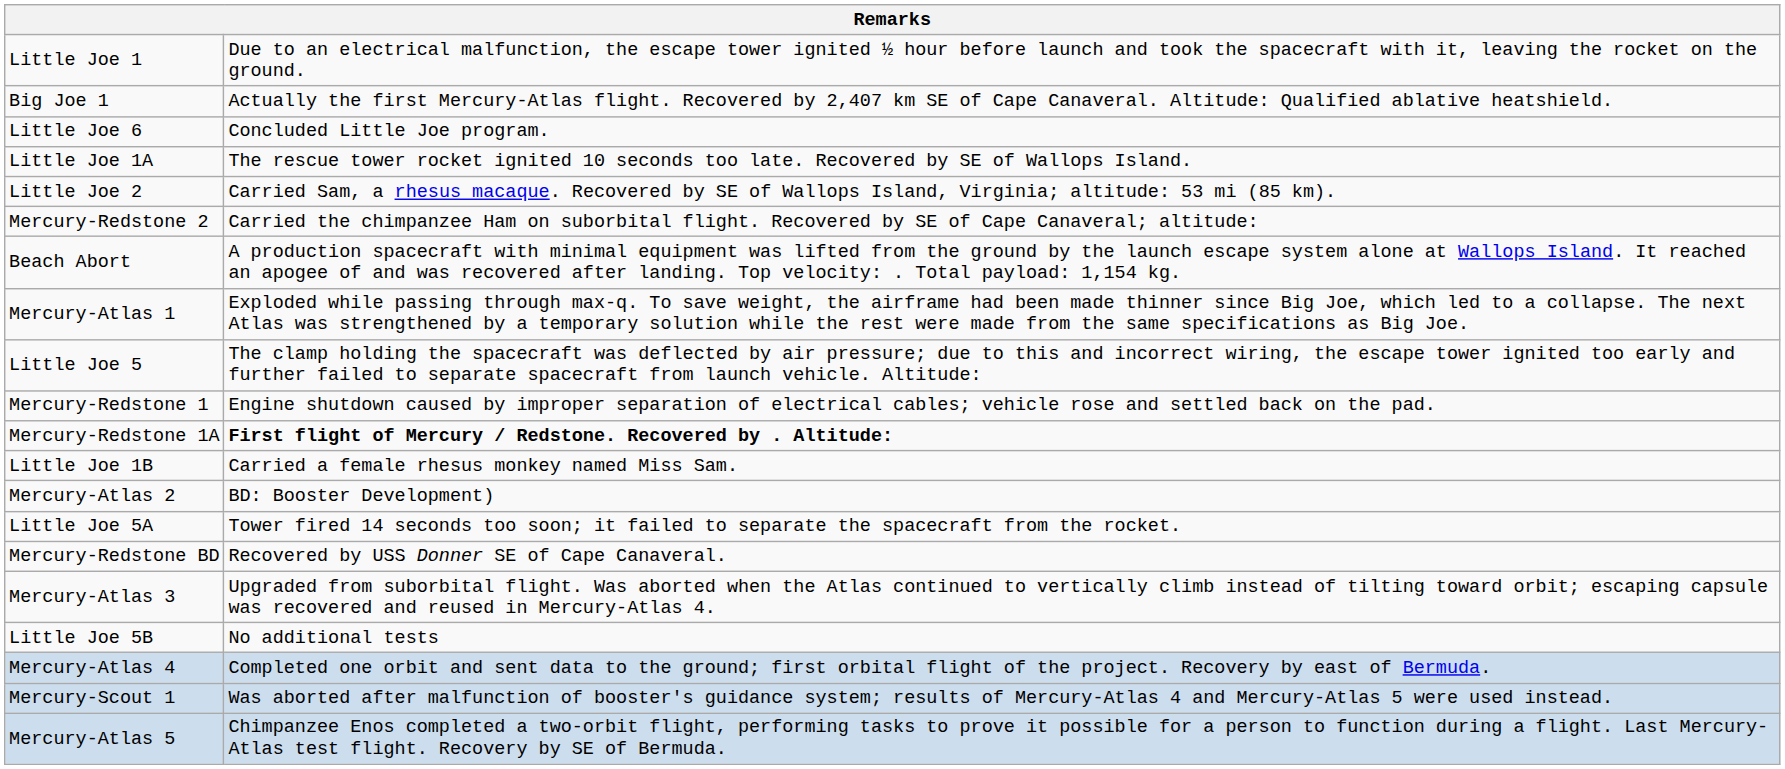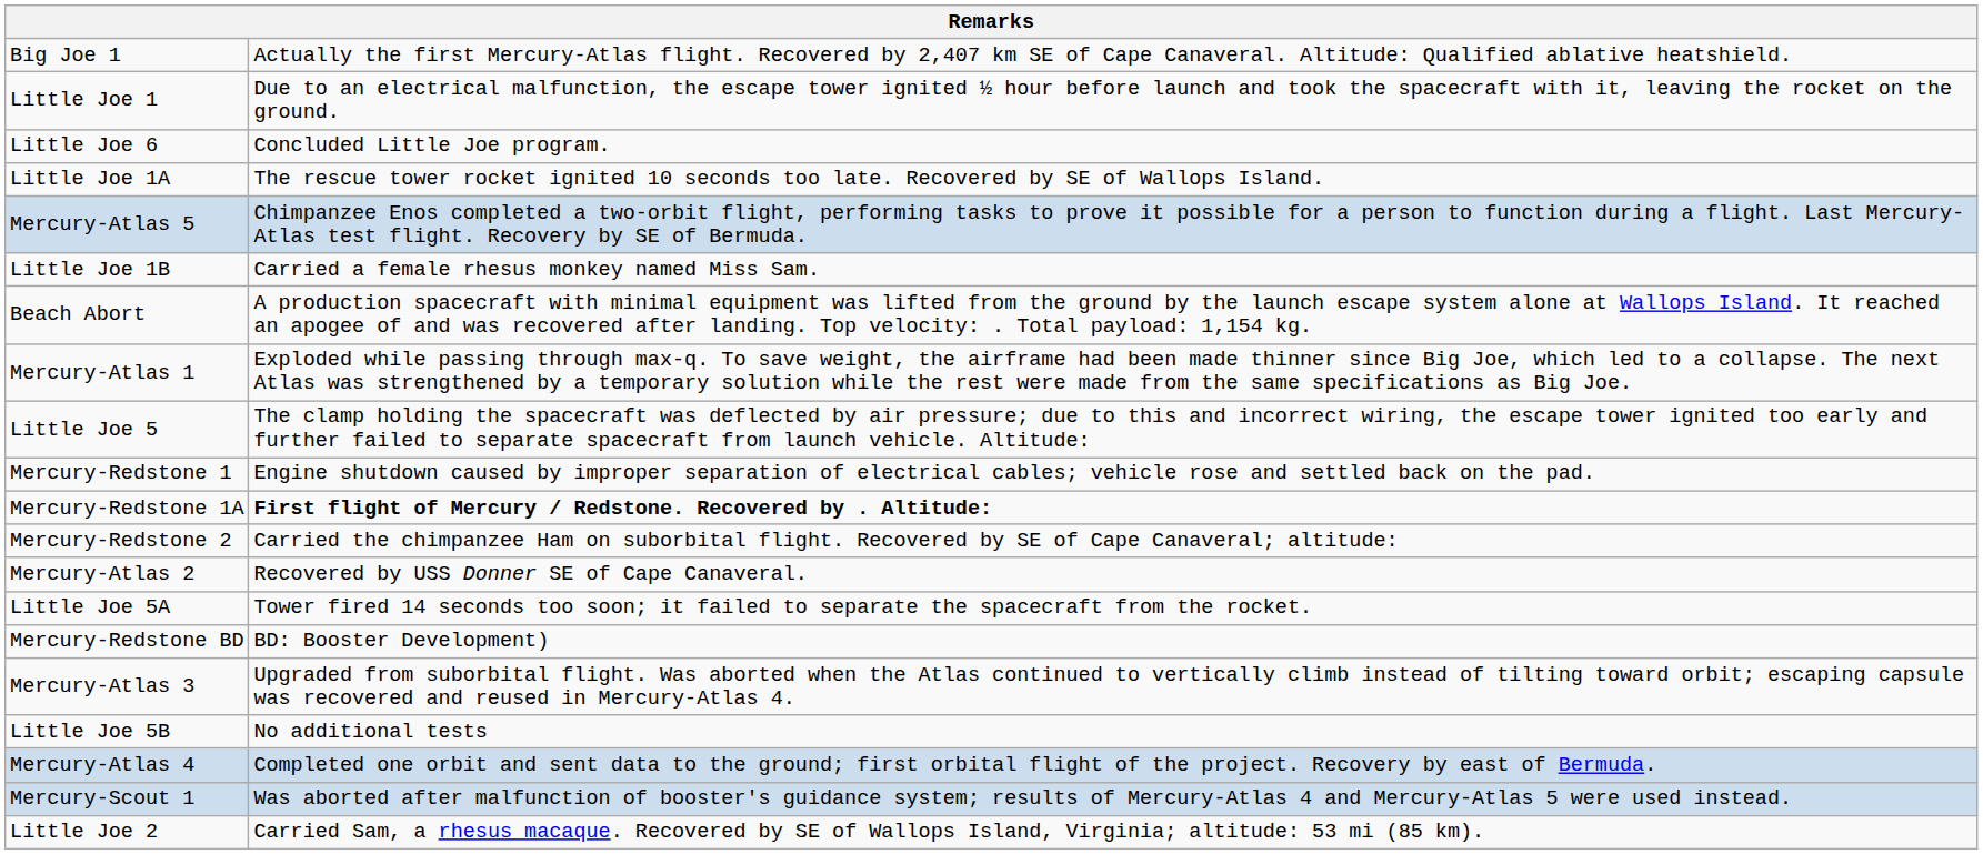 <table class="wikitable collapsible collapsed">
 <tr>
 <th colspan="2">Remarks</th>
 </tr>
 <tr>
+<td>Big Joe 1</td>
+<td>Actually the first Mercury-Atlas flight. Recovered by  2,407 km SE of Cape Canaveral. Altitude:  Qualified ablative heatshield.</td>
+</tr>
+<tr>
 <td>Little Joe 1</td>
 <td>Due to an electrical malfunction, the escape tower ignited ½ hour before launch and took the spacecraft with it, leaving the rocket on the ground.</td>
-</tr>
-<tr>
-<td>Big Joe 1</td>
-<td>Actually the first Mercury-Atlas flight. Recovered by  2,407 km SE of Cape Canaveral. Altitude:  Qualified ablative heatshield.</td>
 </tr>
 <tr>
 <td>Little Joe 6</td>
 <td>Concluded Little Joe program.</td>
 </tr>
 <tr>
 <td>Little Joe 1A</td>
 <td>The rescue tower rocket ignited 10 seconds too late. Recovered by   SE of Wallops Island.</td>
 </tr>
-<tr>
-<td>Little Joe 2</td>
-<td>Carried Sam, a <a href='#'>rhesus macaque</a>. Recovered by   SE of Wallops Island, Virginia; altitude: 53 mi (85 km).</td>
+<tr style="background-color:#CDE;">
+<td>Mercury-Atlas 5</td>
+<td>Chimpanzee Enos completed a two-orbit flight, performing tasks to prove it possible for a person to function during a flight. Last Mercury-Atlas test flight. Recovery by   SE of Bermuda.</td>
 </tr>
 <tr>
-<td>Mercury-Redstone 2</td>
-<td>Carried the chimpanzee Ham on suborbital flight. Recovered by   SE of Cape Canaveral; altitude: </td>
+<td>Little Joe 1B</td>
+<td>Carried a female rhesus monkey named Miss Sam.</td>
 </tr>
 <tr>
 <td>Beach Abort</td>
 <td>A production spacecraft with minimal equipment was lifted from the ground by the launch escape system alone at <a href='#'>Wallops Island</a>. It reached an apogee of  and was recovered after landing. Top velocity: . Total payload: 1,154 kg.</td>
 </tr>
 <tr>
 <td>Mercury-Atlas 1</td>
 <td>Exploded while passing through max-q. To save weight, the airframe had been made thinner since Big Joe, which led to a collapse. The next Atlas was strengthened by a temporary solution while the rest were made from the same specifications as Big Joe.</td>
 </tr>
 <tr>
 <td>Little Joe 5</td>
 <td>The clamp holding the spacecraft was deflected by air pressure; due to this and incorrect wiring, the escape tower ignited too early and further failed to separate spacecraft from launch vehicle. Altitude: </td>
 </tr>
 <tr>
 <td>Mercury-Redstone 1</td>
 <td>Engine shutdown caused by improper separation of electrical cables; vehicle rose  and settled back on the pad.</td>
 </tr>
 <tr>
 <td>Mercury-Redstone 1A</td>
 <td><strong>First flight of Mercury / Redstone. Recovered by . Altitude: </strong></td>
 </tr>
 <tr>
-<td>Little Joe 1B</td>
-<td>Carried a female rhesus monkey named Miss Sam.</td>
+<td>Mercury-Redstone 2</td>
+<td>Carried the chimpanzee Ham on suborbital flight. Recovered by   SE of Cape Canaveral; altitude: </td>
 </tr>
 <tr>
 <td>Mercury-Atlas 2</td>
-<td>BD: Booster Development)</td>
+<td>Recovered by USS <em>Donner</em>  SE of Cape Canaveral.</td>
 </tr>
 <tr>
 <td>Little Joe 5A</td>
 <td>Tower fired 14 seconds too soon; it failed to separate the spacecraft from the rocket.</td>
 </tr>
 <tr>
 <td Nowrap>Mercury-Redstone BD</td>
-<td>Recovered by USS <em>Donner</em>  SE of Cape Canaveral.</td>
+<td>BD: Booster Development)</td>
 </tr>
 <tr>
 <td>Mercury-Atlas 3</td>
 <td>Upgraded from suborbital flight. Was aborted when the Atlas continued to vertically climb instead of tilting toward orbit; escaping capsule was recovered and reused in Mercury-Atlas 4.</td>
 </tr>
 <tr>
 <td>Little Joe 5B</td>
 <td>No additional tests</td>
 </tr>
 <tr style="background-color:#CDE;">
 <td>Mercury-Atlas 4</td>
 <td>Completed one orbit and sent data to the ground; first orbital flight of the project. Recovery by   east of <a href='#'>Bermuda</a>.</td>
 </tr>
 <tr style="background-color:#CDE;">
 <td>Mercury-Scout 1</td>
 <td>Was aborted after malfunction of booster's guidance system; results of Mercury-Atlas 4 and Mercury-Atlas 5 were used instead.</td>
 </tr>
-<tr style="background-color:#CDE;">
-<td>Mercury-Atlas 5</td>
-<td>Chimpanzee Enos completed a two-orbit flight, performing tasks to prove it possible for a person to function during a flight. Last Mercury-Atlas test flight. Recovery by   SE of Bermuda.</td>
+<tr>
+<td>Little Joe 2</td>
+<td>Carried Sam, a <a href='#'>rhesus macaque</a>. Recovered by   SE of Wallops Island, Virginia; altitude: 53 mi (85 km).</td>
 </tr>
 </table>
